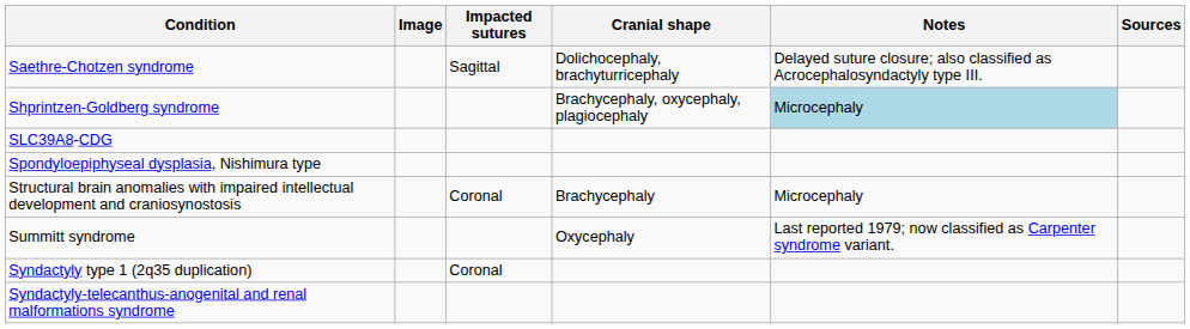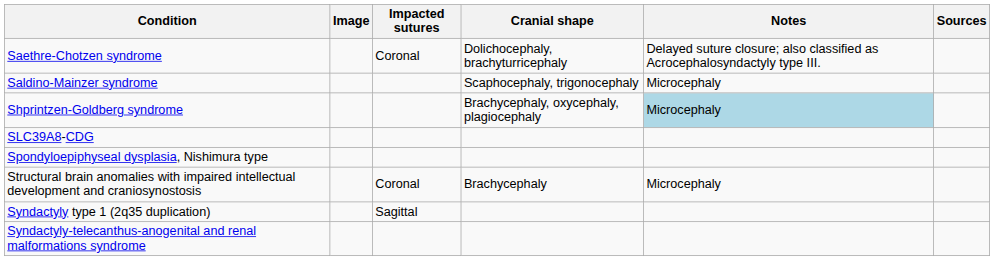 <table class="wikitable sortable">
 <tr>
 <th>Condition</th>
 <th>Image</th>
 <th>Impacted sutures</th>
 <th>Cranial shape</th>
 <th>Notes</th>
 <th>Sources</th>
 </tr>
 <tr>
 <td><a href='#'>Saethre-Chotzen syndrome</a></td>
 <td></td>
-<td>Sagittal</td>
+<td>Coronal</td>
 <td>Dolichocephaly, brachyturricephaly</td>
 <td>Delayed suture closure; also classified as Acrocephalosyndactyly type III.</td>
+<td></td>
+</tr>
+<tr>
+<td><a href='#'>Saldino-Mainzer syndrome</a></td>
+<td></td>
+<td></td>
+<td>Scaphocephaly, trigonocephaly</td>
+<td>Microcephaly</td>
 <td></td>
 </tr>
 <tr>
 <td><a href='#'>Shprintzen-Goldberg syndrome</a></td>
 <td></td>
 <td></td>
 <td>Brachycephaly, oxycephaly, plagiocephaly</td>
 <td style="background: lightblue;">Microcephaly</td>
 <td></td>
 </tr>
 <tr>
 <td><a href='#'>SLC39A8</a>-<a href='#'>CDG</a></td>
 <td></td>
 <td></td>
 <td></td>
 <td></td>
 <td></td>
 </tr>
 <tr>
 <td><a href='#'>Spondyloepiphyseal dysplasia</a>, Nishimura type</td>
 <td></td>
 <td></td>
 <td></td>
 <td></td>
 <td></td>
 </tr>
 <tr>
 <td>Structural brain anomalies with impaired intellectual development and craniosynostosis</td>
 <td></td>
 <td>Coronal</td>
 <td>Brachycephaly</td>
 <td>Microcephaly</td>
 <td></td>
 </tr>
 <tr>
-<td>Summitt syndrome</td>
-<td></td>
-<td></td>
-<td>Oxycephaly</td>
-<td>Last reported 1979; now classified as <a href='#'>Carpenter syndrome</a> variant.</td>
-<td></td>
-</tr>
-<tr>
 <td><a href='#'>Syndactyly</a> type 1 (2q35 duplication)</td>
 <td></td>
-<td>Coronal</td>
+<td>Sagittal</td>
 <td></td>
 <td></td>
 <td></td>
 </tr>
 <tr>
 <td><a href='#'>Syndactyly-telecanthus-anogenital and renal malformations syndrome</a></td>
 <td></td>
 <td></td>
 <td></td>
 <td></td>
 <td></td>
 </tr>
 </table>
